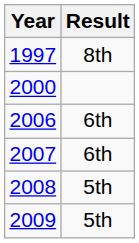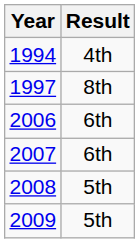 <table class="wikitable" style="text-align:center">
 <tr>
 <th>Year</th>
 <th>Result</th>
 </tr>
 <tr>
+<td><a href='#'>1994</a></td>
+<td>4th</td>
+</tr>
+<tr>
 <td><a href='#'>1997</a></td>
 <td>8th</td>
-</tr>
-<tr>
-<td><a href='#'>2000</a></td>
-<td></td>
 </tr>
 <tr>
 <td><a href='#'>2006</a></td>
 <td>6th</td>
 </tr>
 <tr>
 <td><a href='#'>2007</a></td>
 <td>6th</td>
 </tr>
 <tr>
 <td><a href='#'>2008</a></td>
 <td>5th</td>
 </tr>
 <tr>
 <td><a href='#'>2009</a></td>
 <td>5th</td>
 </tr>
 </table>
